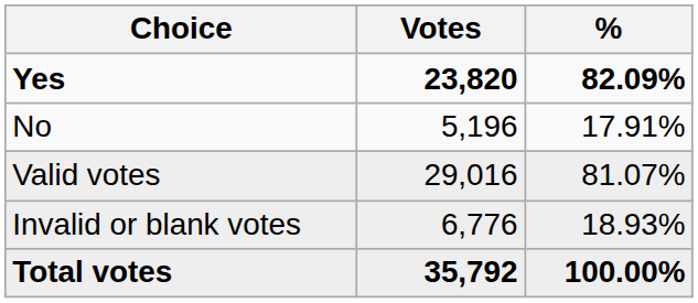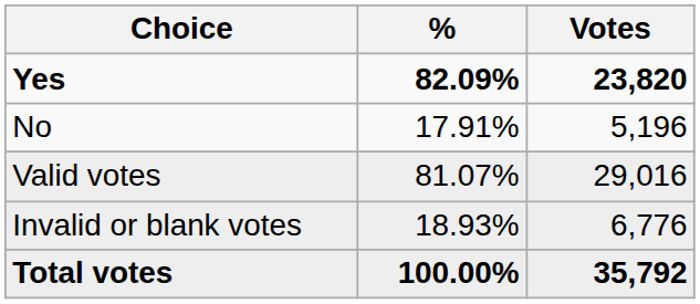 <table class="wikitable">
 <tr>
 <th style=width:11em>Choice</th>
+<th style=width:5em>%</th>
 <th style=width:5em>Votes</th>
-<th style=width:5em>%</th>
 </tr>
 <tr>
 <td> <strong>Yes</strong></td>
+<td style="text-align: right;"><strong>82.09%</strong></td>
 <td style="text-align: right;"><strong>23,820</strong></td>
-<td style="text-align: right;"><strong>82.09%</strong></td>
 </tr>
 <tr>
 <td> No</td>
+<td style="text-align: right;">17.91%</td>
 <td style="text-align: right;">5,196</td>
-<td style="text-align: right;">17.91%</td>
 </tr>
 <tr style="background-color:#eeeeee" |>
 <td>Valid votes</td>
+<td style="text-align: right;">81.07%</td>
 <td style="text-align: right;">29,016</td>
-<td style="text-align: right;">81.07%</td>
 </tr>
 <tr style="background-color:#eeeeee" |>
 <td>Invalid or blank votes</td>
+<td style="text-align: right;">18.93%</td>
 <td style="text-align: right;">6,776</td>
-<td style="text-align: right;">18.93%</td>
 </tr>
 <tr style="background-color:#eeeeee" |>
 <td><strong>Total votes </strong></td>
+<td style="text-align: right;"><strong>100.00%</strong></td>
 <td style="text-align: right;"><strong>35,792</strong></td>
-<td style="text-align: right;"><strong>100.00%</strong></td>
 </tr>
 </table>
